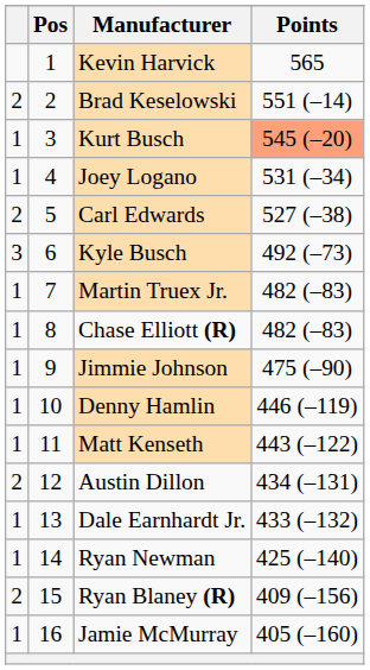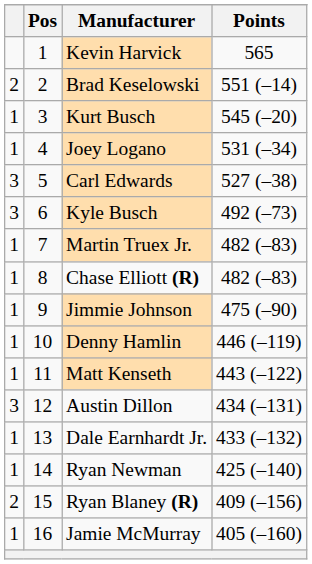 <table class="wikitable" style="font-size:95%">
 <tr>
 </tr>
 <tr>
 <th></th>
 <th>Pos</th>
 <th>Manufacturer</th>
 <th>Points</th>
 </tr>
 <tr>
 <td align="left"></td>
 <td style="text-align:center;">1</td>
 <td style="background:#FFDEAD;">Kevin Harvick</td>
 <td style="text-align:center;">565</td>
 </tr>
 <tr>
 <td align="left"> 2</td>
 <td style="text-align:center;">2</td>
 <td style="background:#FFDEAD;">Brad Keselowski</td>
 <td style="text-align:center;">551 (–14)</td>
 </tr>
 <tr>
 <td align="left"> 1</td>
 <td style="text-align:center;">3</td>
 <td style="background:#FFDEAD;">Kurt Busch</td>
-<td style="background: lightsalmon; text-align:center;">545 (–20)</td>
+<td style="text-align:center;">545 (–20)</td>
 </tr>
 <tr>
 <td align="left"> 1</td>
 <td style="text-align:center;">4</td>
 <td style="background:#FFDEAD;">Joey Logano</td>
 <td style="text-align:center;">531 (–34)</td>
 </tr>
 <tr>
-<td align="left"> 2</td>
+<td align="left"> 3</td>
 <td style="text-align:center;">5</td>
 <td style="background:#FFDEAD;">Carl Edwards</td>
 <td style="text-align:center;">527 (–38)</td>
 </tr>
 <tr>
 <td align="left"> 3</td>
 <td style="text-align:center;">6</td>
 <td style="background:#FFDEAD;">Kyle Busch</td>
 <td style="text-align:center;">492 (–73)</td>
 </tr>
 <tr>
 <td align="left"> 1</td>
 <td style="text-align:center;">7</td>
 <td style="background:#FFDEAD;">Martin Truex Jr.</td>
 <td style="text-align:center;">482 (–83)</td>
 </tr>
 <tr>
 <td align="left"> 1</td>
 <td style="text-align:center;">8</td>
 <td>Chase Elliott <strong>(R)</strong></td>
 <td style="text-align:center;">482 (–83)</td>
 </tr>
 <tr>
 <td align="left"> 1</td>
 <td style="text-align:center;">9</td>
 <td style="background:#FFDEAD;">Jimmie Johnson</td>
 <td style="text-align:center;">475 (–90)</td>
 </tr>
 <tr>
 <td align="left"> 1</td>
 <td style="text-align:center;">10</td>
 <td style="background:#FFDEAD;">Denny Hamlin</td>
 <td style="text-align:center;">446 (–119)</td>
 </tr>
 <tr>
 <td align="left"> 1</td>
 <td style="text-align:center;">11</td>
 <td style="background:#FFDEAD;">Matt Kenseth</td>
 <td style="text-align:center;">443 (–122)</td>
 </tr>
 <tr>
-<td align="left"> 2</td>
+<td align="left"> 3</td>
 <td style="text-align:center;">12</td>
 <td>Austin Dillon</td>
 <td style="text-align:center;">434 (–131)</td>
 </tr>
 <tr>
 <td align="left"> 1</td>
 <td style="text-align:center;">13</td>
 <td>Dale Earnhardt Jr.</td>
 <td style="text-align:center;">433 (–132)</td>
 </tr>
 <tr>
 <td align="left"> 1</td>
 <td style="text-align:center;">14</td>
 <td>Ryan Newman</td>
 <td style="text-align:center;">425 (–140)</td>
 </tr>
 <tr>
 <td align="left"> 2</td>
 <td style="text-align:center;">15</td>
 <td>Ryan Blaney <strong>(R)</strong></td>
 <td style="text-align:center;">409 (–156)</td>
 </tr>
 <tr>
 <td align="left"> 1</td>
 <td style="text-align:center;">16</td>
 <td>Jamie McMurray</td>
 <td style="text-align:center;">405 (–160)</td>
 </tr>
 <tr class="sortbottom">
 <th colspan="9"></th>
 </tr>
 </table>
